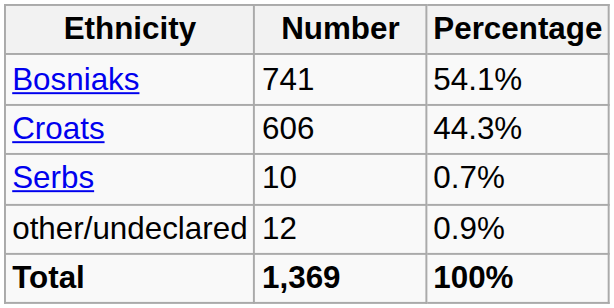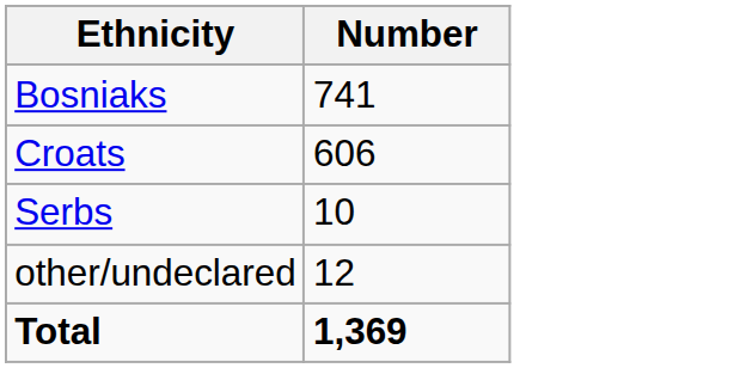 <table class="wikitable">
 <tr>
 <th width="100px">Ethnicity</th>
 <th width="80px">Number</th>
-<th width="80px">Percentage</th>
 </tr>
 <tr>
 <td><a href='#'>Bosniaks</a></td>
 <td>741</td>
-<td>54.1%</td>
 </tr>
 <tr>
 <td><a href='#'>Croats</a></td>
 <td>606</td>
-<td>44.3%</td>
 </tr>
 <tr>
 <td><a href='#'>Serbs</a></td>
 <td>10</td>
-<td>0.7%</td>
 </tr>
 <tr>
 <td>other/undeclared</td>
 <td>12</td>
-<td>0.9%</td>
 </tr>
 <tr>
 <td><strong>Total</strong></td>
 <td><strong>1,369</strong></td>
-<td><strong>100%</strong></td>
 </tr>
 </table>
